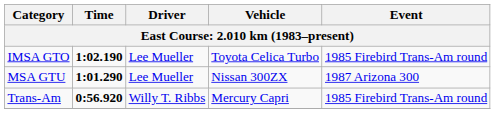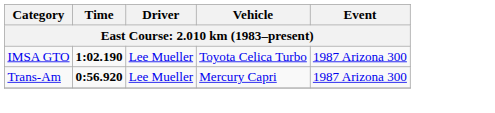 <table class="wikitable">
 <tr>
 <th>Category</th>
 <th>Time</th>
 <th>Driver</th>
 <th>Vehicle</th>
 <th>Event</th>
 </tr>
 <tr>
 <th colspan=5>East Course: 2.010 km (1983–present)</th>
 </tr>
 <tr>
 <td><a href='#'>IMSA GTO</a></td>
 <td><strong>1:02.190</strong></td>
 <td><a href='#'>Lee Mueller</a></td>
 <td><a href='#'>Toyota Celica Turbo</a></td>
-<td><a href='#'>1985 Firebird Trans-Am round</a></td>
-</tr>
-<tr>
-<td><a href='#'>MSA GTU</a></td>
-<td><strong>1:01.290</strong></td>
-<td><a href='#'>Lee Mueller</a></td>
-<td><a href='#'>Nissan 300ZX</a></td>
 <td><a href='#'>1987 Arizona 300</a></td>
 </tr>
 <tr>
 <td><a href='#'>Trans-Am</a></td>
 <td><strong>0:56.920</strong></td>
-<td><a href='#'>Willy T. Ribbs</a></td>
+<td><a href='#'>Lee Mueller</a></td>
 <td><a href='#'>Mercury Capri</a></td>
-<td><a href='#'>1985 Firebird Trans-Am round</a></td>
+<td><a href='#'>1987 Arizona 300</a></td>
 </tr>
 <tr>
 </tr>
 </table>
